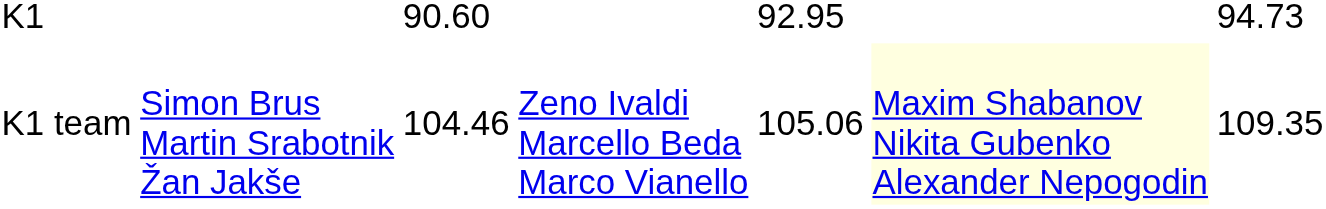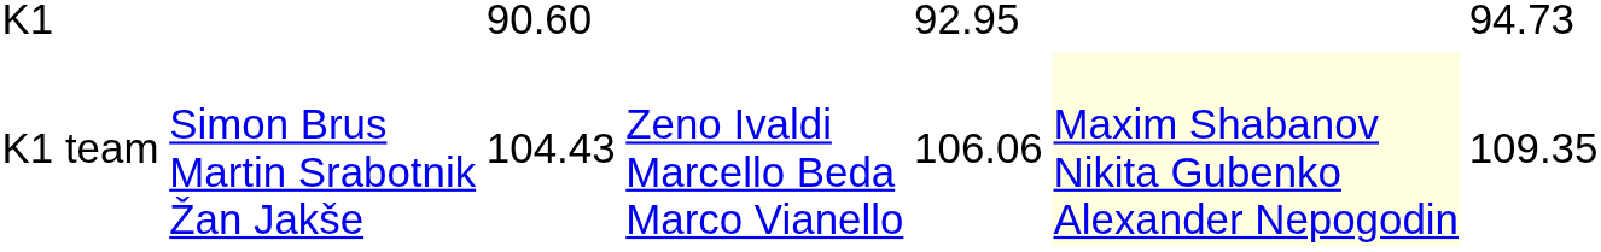 <table>
 <tr>
 <td>K1</td>
 <td></td>
 <td>90.60</td>
 <td></td>
 <td>92.95</td>
 <td></td>
 <td>94.73</td>
 </tr>
 <tr>
 <td>K1 team</td>
 <td><br><a href='#'>Simon Brus</a><br><a href='#'>Martin Srabotnik</a><br><a href='#'>Žan Jakše</a></td>
-<td>104.46</td>
+<td>104.43</td>
 <td><br><a href='#'>Zeno Ivaldi</a><br><a href='#'>Marcello Beda</a><br><a href='#'>Marco Vianello</a></td>
-<td>105.06</td>
+<td>106.06</td>
 <td style="background: lightyellow;"><br><a href='#'>Maxim Shabanov</a><br><a href='#'>Nikita Gubenko</a><br><a href='#'>Alexander Nepogodin</a></td>
 <td>109.35</td>
 </tr>
 </table>
